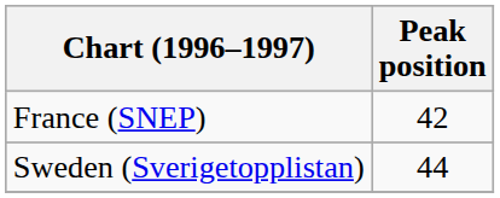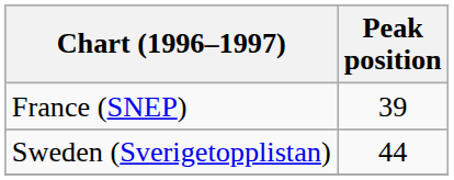 <table class="wikitable sortable" style="text-align:center;">
 <tr>
 <th>Chart (1996–1997)</th>
 <th>Peak<br>position</th>
 </tr>
 <tr>
 <td align="left">France (<a href='#'>SNEP</a>)</td>
-<td>42</td>
+<td>39</td>
 </tr>
 <tr>
 <td align="left">Sweden (<a href='#'>Sverigetopplistan</a>)</td>
 <td>44</td>
 </tr>
 <tr>
 </tr>
 </table>
